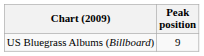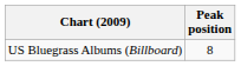 <table class="wikitable plainrowheaders" border="1">
 <tr>
 <th>Chart (2009)</th>
 <th>Peak<br>position</th>
 </tr>
 <tr>
 <td>US Bluegrass Albums (<em>Billboard</em>)</td>
-<td align=center>9</td>
+<td align=center>8</td>
 </tr>
 </table>
